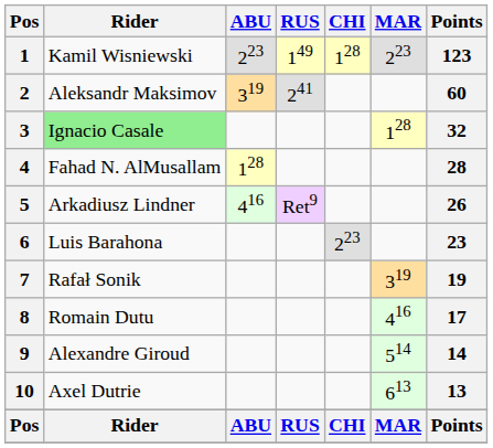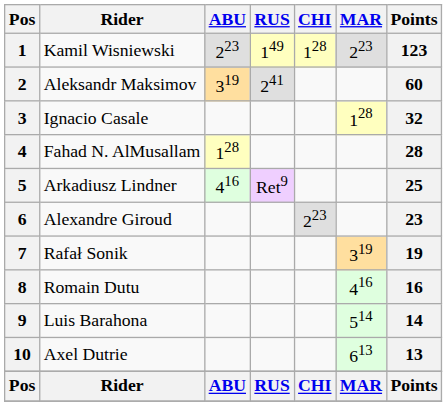 <table class="wikitable" style="font-size: 85%; text-align: center;">
 <tr valign="top">
 <th valign="middle">Pos</th>
 <th valign="middle">Rider</th>
 <th><a href='#'>ABU</a><br></th>
 <th><a href='#'>RUS</a><br></th>
 <th><a href='#'>CHI</a><br></th>
 <th><a href='#'>MAR</a><br></th>
 <th valign="middle">Points</th>
 </tr>
 <tr>
 <th>1</th>
 <td align=left> Kamil Wisniewski</td>
 <td style="background:#dfdfdf;">2<sup>23</sup></td>
 <td style="background:#ffffbf;">1<sup>49</sup></td>
 <td style="background:#ffffbf;">1<sup>28</sup></td>
 <td style="background:#dfdfdf;">2<sup>23</sup></td>
 <th>123</th>
 </tr>
 <tr>
 <th>2</th>
 <td align=left> Aleksandr Maksimov</td>
 <td style="background:#ffdf9f;">3<sup>19</sup></td>
 <td style="background:#dfdfdf;">2<sup>41</sup></td>
 <td></td>
 <td></td>
 <th>60</th>
 </tr>
 <tr>
 <th>3</th>
-<td align=left style="background: lightgreen;"> Ignacio Casale</td>
+<td align=left> Ignacio Casale</td>
 <td></td>
 <td></td>
 <td></td>
 <td style="background:#ffffbf;">1<sup>28</sup></td>
 <th>32</th>
 </tr>
 <tr>
 <th>4</th>
 <td align=left> Fahad N. AlMusallam</td>
 <td style="background:#ffffbf;">1<sup>28</sup></td>
 <td></td>
 <td></td>
 <td></td>
 <th>28</th>
 </tr>
 <tr>
 <th>5</th>
 <td align=left> Arkadiusz Lindner</td>
 <td style="background:#dfffdf;">4<sup>16</sup></td>
 <td style="background:#efcfff;">Ret<sup>9</sup></td>
 <td></td>
 <td></td>
-<th>26</th>
+<th>25</th>
 </tr>
 <tr>
 <th>6</th>
-<td align=left> Luis Barahona</td>
+<td align=left> Alexandre Giroud</td>
 <td></td>
 <td></td>
 <td style="background:#dfdfdf;">2<sup>23</sup></td>
 <td></td>
 <th>23</th>
 </tr>
 <tr>
 <th>7</th>
 <td align=left> Rafał Sonik</td>
 <td></td>
 <td></td>
 <td></td>
 <td style="background:#ffdf9f;">3<sup>19</sup></td>
 <th>19</th>
 </tr>
 <tr>
 <th>8</th>
 <td align=left> Romain Dutu</td>
 <td></td>
 <td></td>
 <td></td>
 <td style="background:#dfffdf;">4<sup>16</sup></td>
-<th>17</th>
+<th>16</th>
 </tr>
 <tr>
 <th>9</th>
-<td align=left> Alexandre Giroud</td>
+<td align=left> Luis Barahona</td>
 <td></td>
 <td></td>
 <td></td>
 <td style="background:#dfffdf;">5<sup>14</sup></td>
 <th>14</th>
 </tr>
 <tr>
 <th>10</th>
 <td align=left> Axel Dutrie</td>
 <td></td>
 <td></td>
 <td></td>
 <td style="background:#dfffdf;">6<sup>13</sup></td>
 <th>13</th>
 </tr>
 <tr>
 </tr>
 <tr valign="top">
 <th valign="middle">Pos</th>
 <th valign="middle">Rider</th>
 <th><a href='#'>ABU</a><br></th>
 <th><a href='#'>RUS</a><br></th>
 <th><a href='#'>CHI</a><br></th>
 <th><a href='#'>MAR</a><br></th>
 <th valign="middle">Points</th>
 </tr>
 <tr>
 </tr>
 </table>
